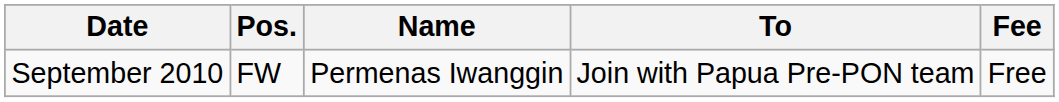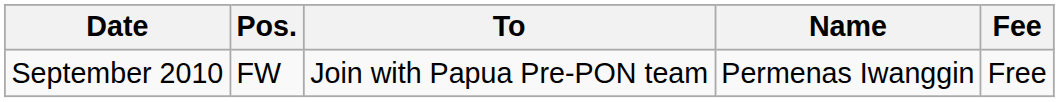 <table class="wikitable">
 <tr>
 <th>Date</th>
 <th>Pos.</th>
+<th>To</th>
 <th>Name</th>
-<th>To</th>
 <th>Fee</th>
 </tr>
 <tr>
 <td>September 2010</td>
 <td>FW</td>
+<td>Join with Papua Pre-PON team</td>
 <td> Permenas Iwanggin</td>
-<td>Join with Papua Pre-PON team</td>
 <td>Free</td>
 </tr>
 </table>
